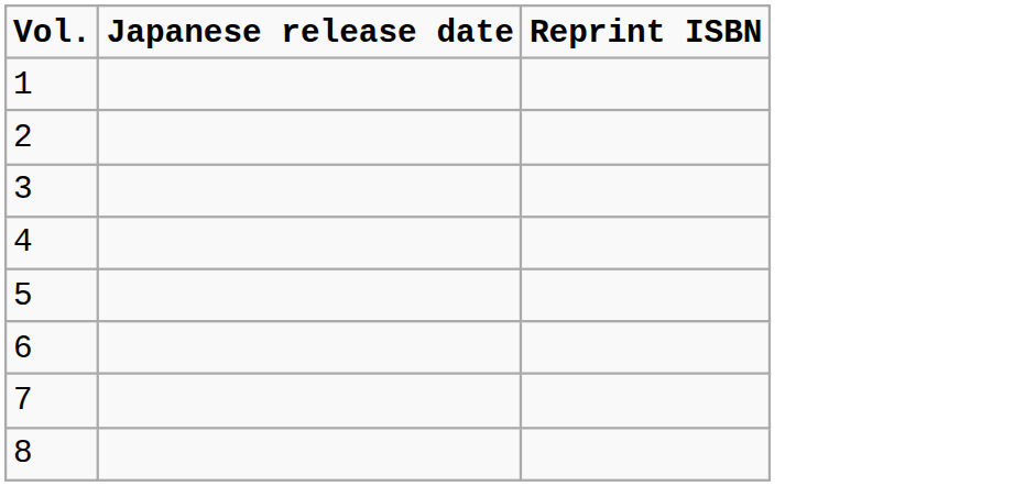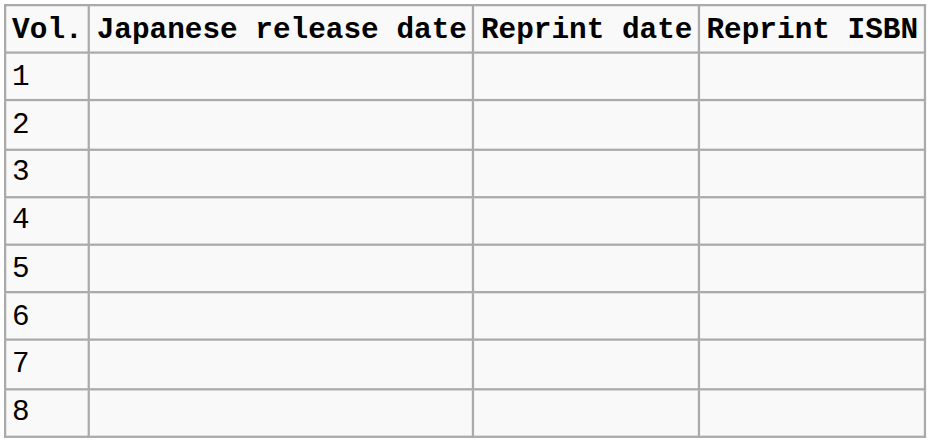 <table class="wikitable">
 <tr>
 <td><strong>Vol.</strong></td>
 <td><strong>Japanese release date</strong></td>
+<td><strong>Reprint date</strong></td>
 <td><strong>Reprint ISBN</strong></td>
 </tr>
 <tr>
 <td>1</td>
+<td></td>
 <td></td>
 <td></td>
 </tr>
 <tr>
 <td>2</td>
 <td></td>
 <td></td>
+<td></td>
 </tr>
 <tr>
 <td>3</td>
+<td></td>
 <td></td>
 <td></td>
 </tr>
 <tr>
 <td>4</td>
 <td></td>
 <td></td>
+<td></td>
 </tr>
 <tr>
 <td>5</td>
+<td></td>
 <td></td>
 <td></td>
 </tr>
 <tr>
 <td>6</td>
 <td></td>
 <td></td>
+<td></td>
 </tr>
 <tr>
 <td>7</td>
+<td></td>
 <td></td>
 <td></td>
 </tr>
 <tr>
 <td>8</td>
 <td></td>
 <td></td>
+<td></td>
 </tr>
 </table>
